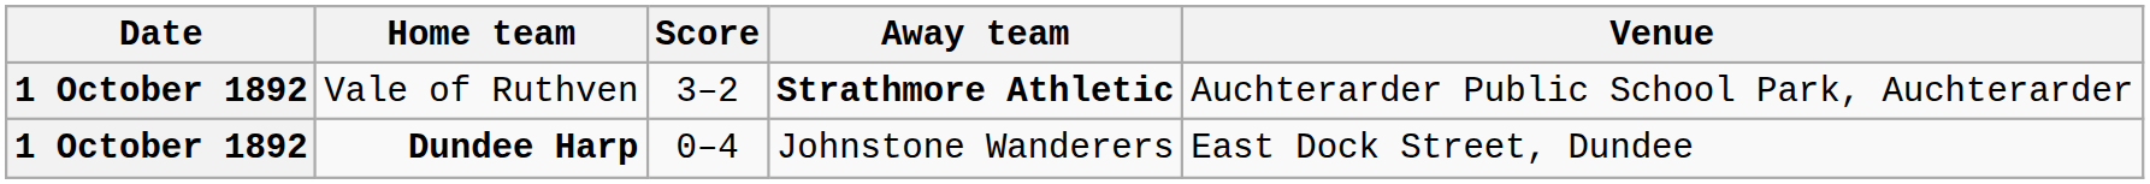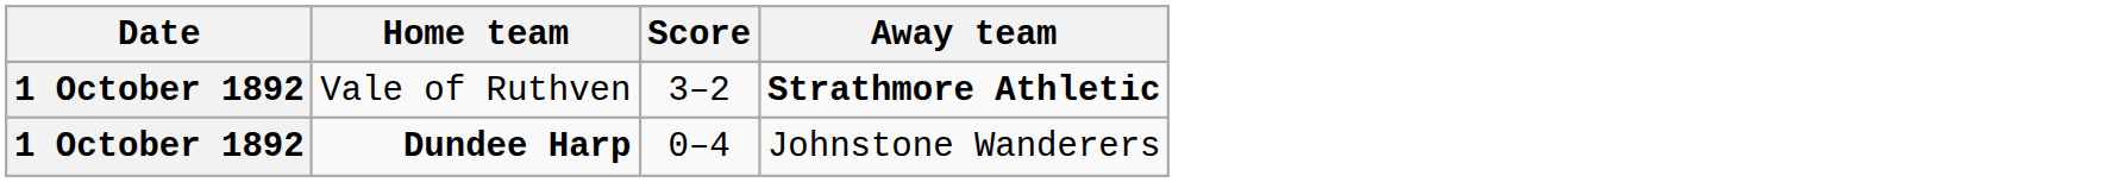 <table class="wikitable football-result-list" style="max-width: 80em; text-align: center">
 <tr>
 <th scope="col">Date</th>
 <th scope="col">Home team</th>
 <th scope="col">Score</th>
 <th scope="col">Away team</th>
-<th scope="col">Venue</th>
 </tr>
 <tr>
 <th scope="row">1 October 1892</th>
 <td align=right>Vale of Ruthven</td>
 <td>3–2</td>
 <td align=left><strong>Strathmore Athletic</strong></td>
-<td align=left>Auchterarder Public School Park, Auchterarder</td>
 </tr>
 <tr>
 <th scope="row">1 October 1892</th>
 <td align=right><strong>Dundee Harp</strong></td>
 <td>0–4</td>
 <td align=left>Johnstone Wanderers</td>
-<td align=left>East Dock Street, Dundee</td>
 </tr>
 </table>
